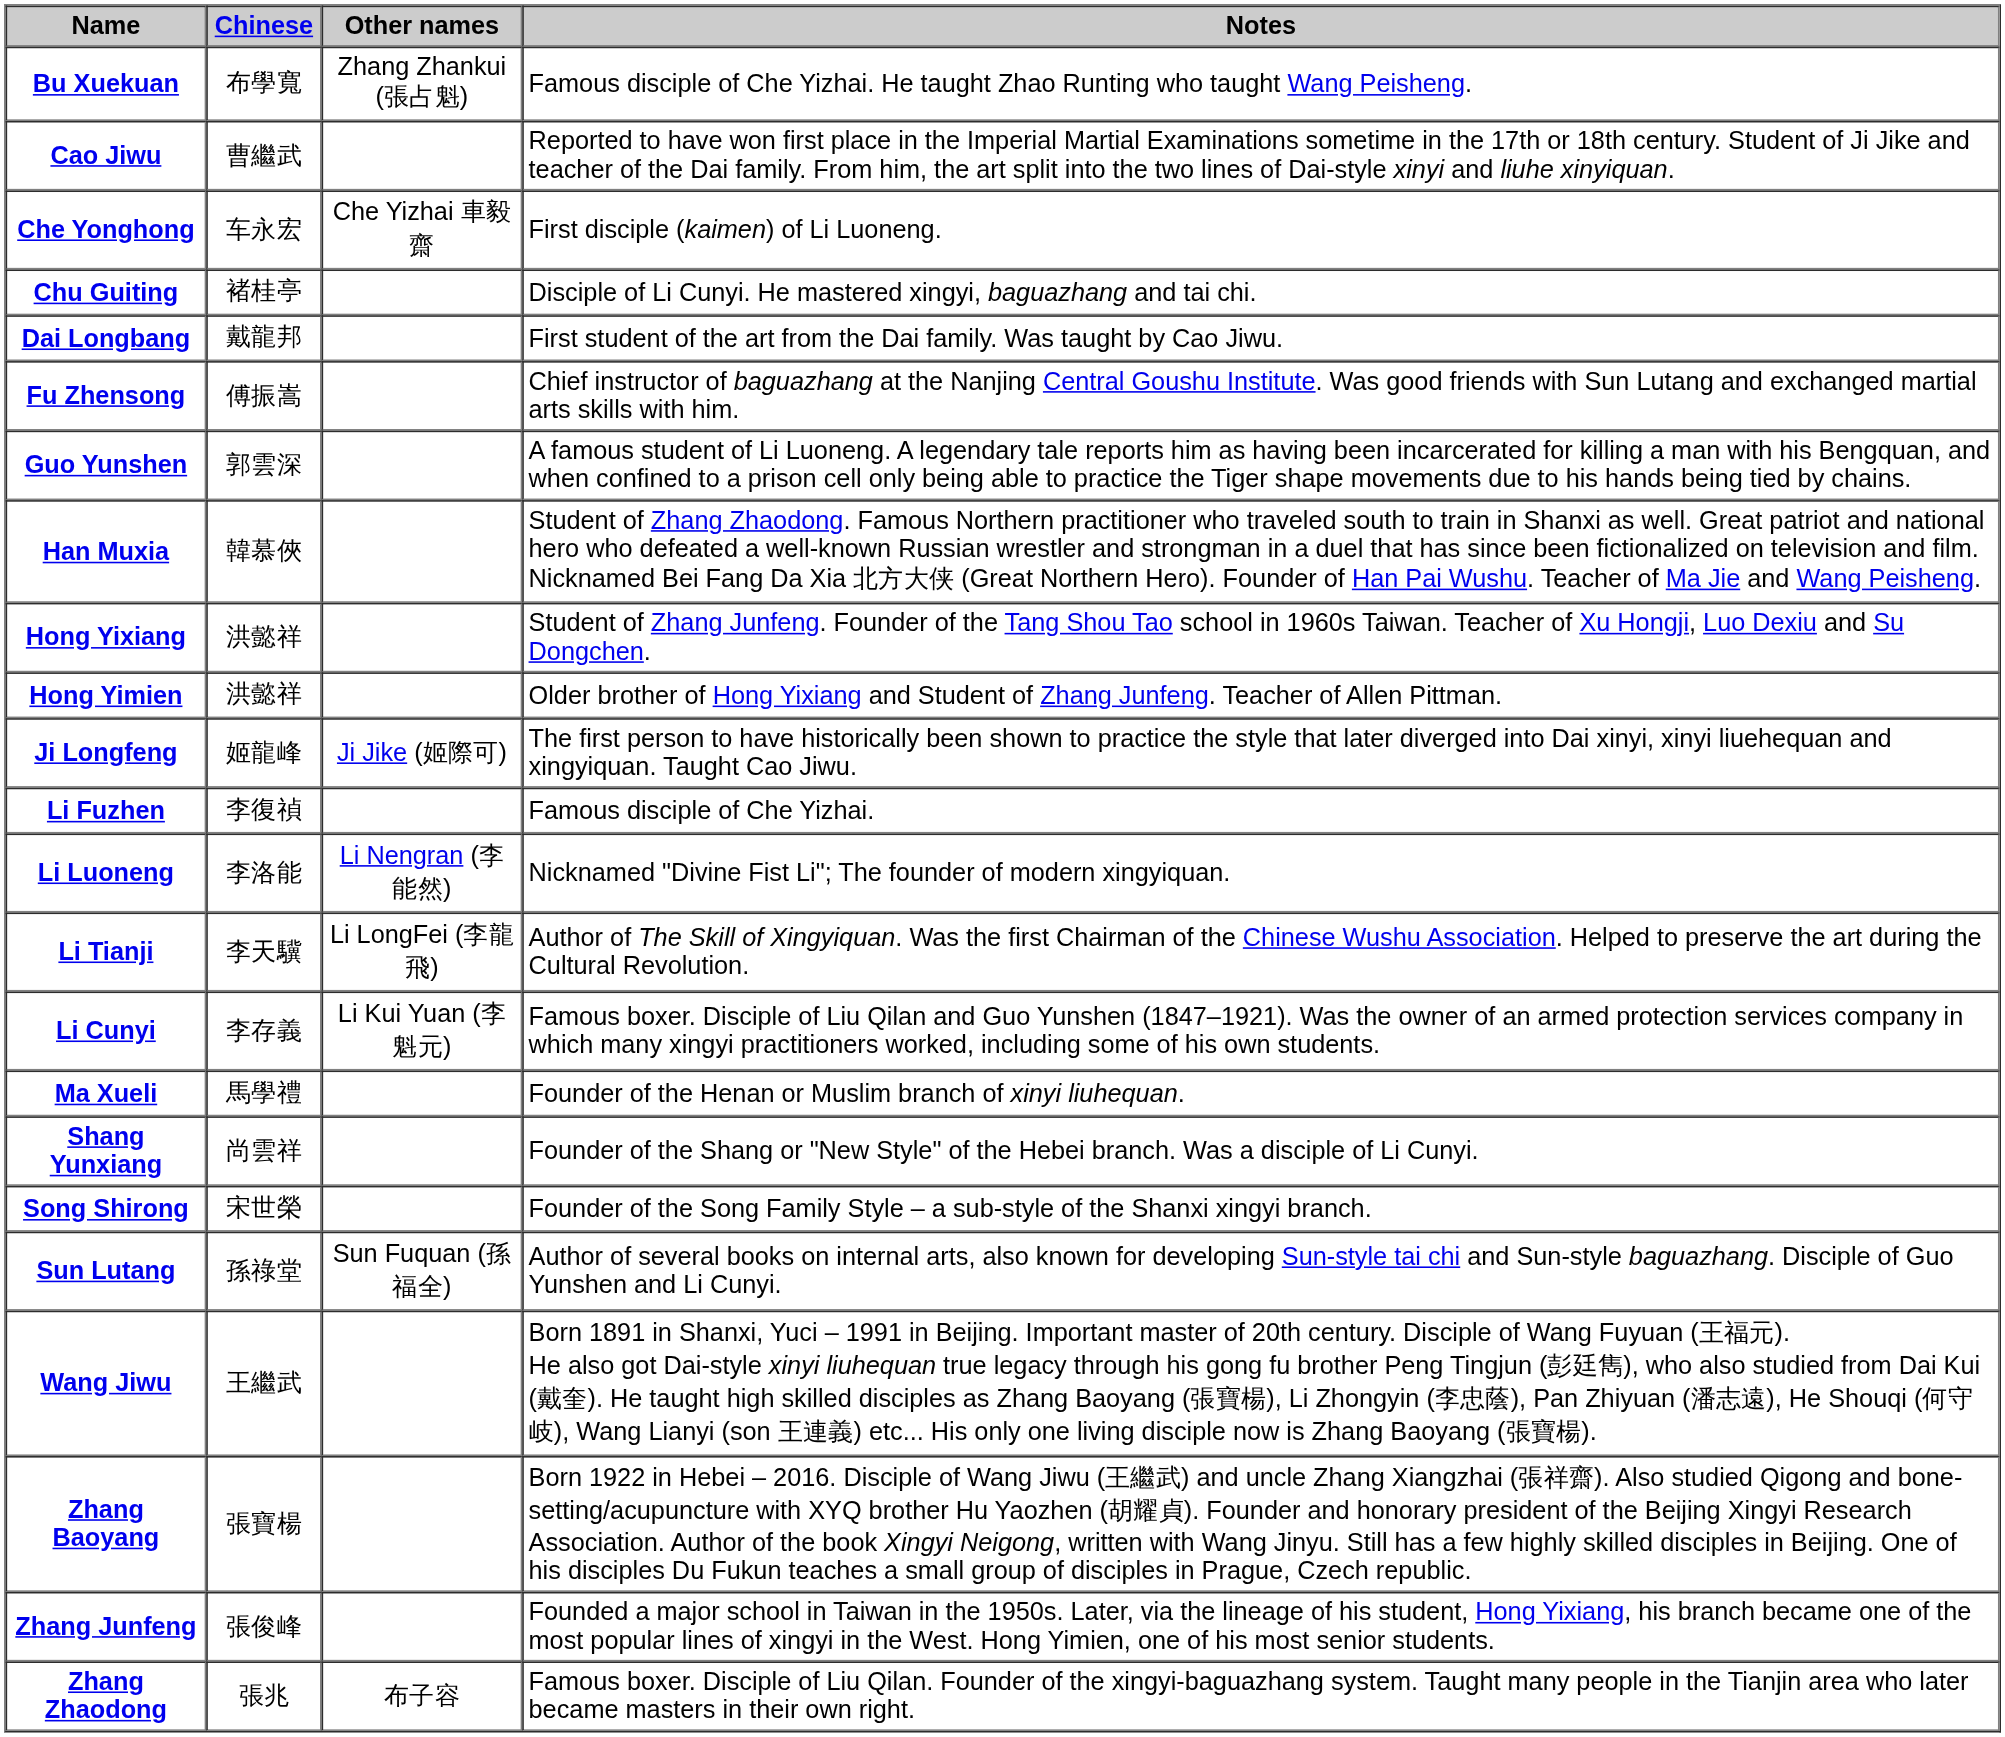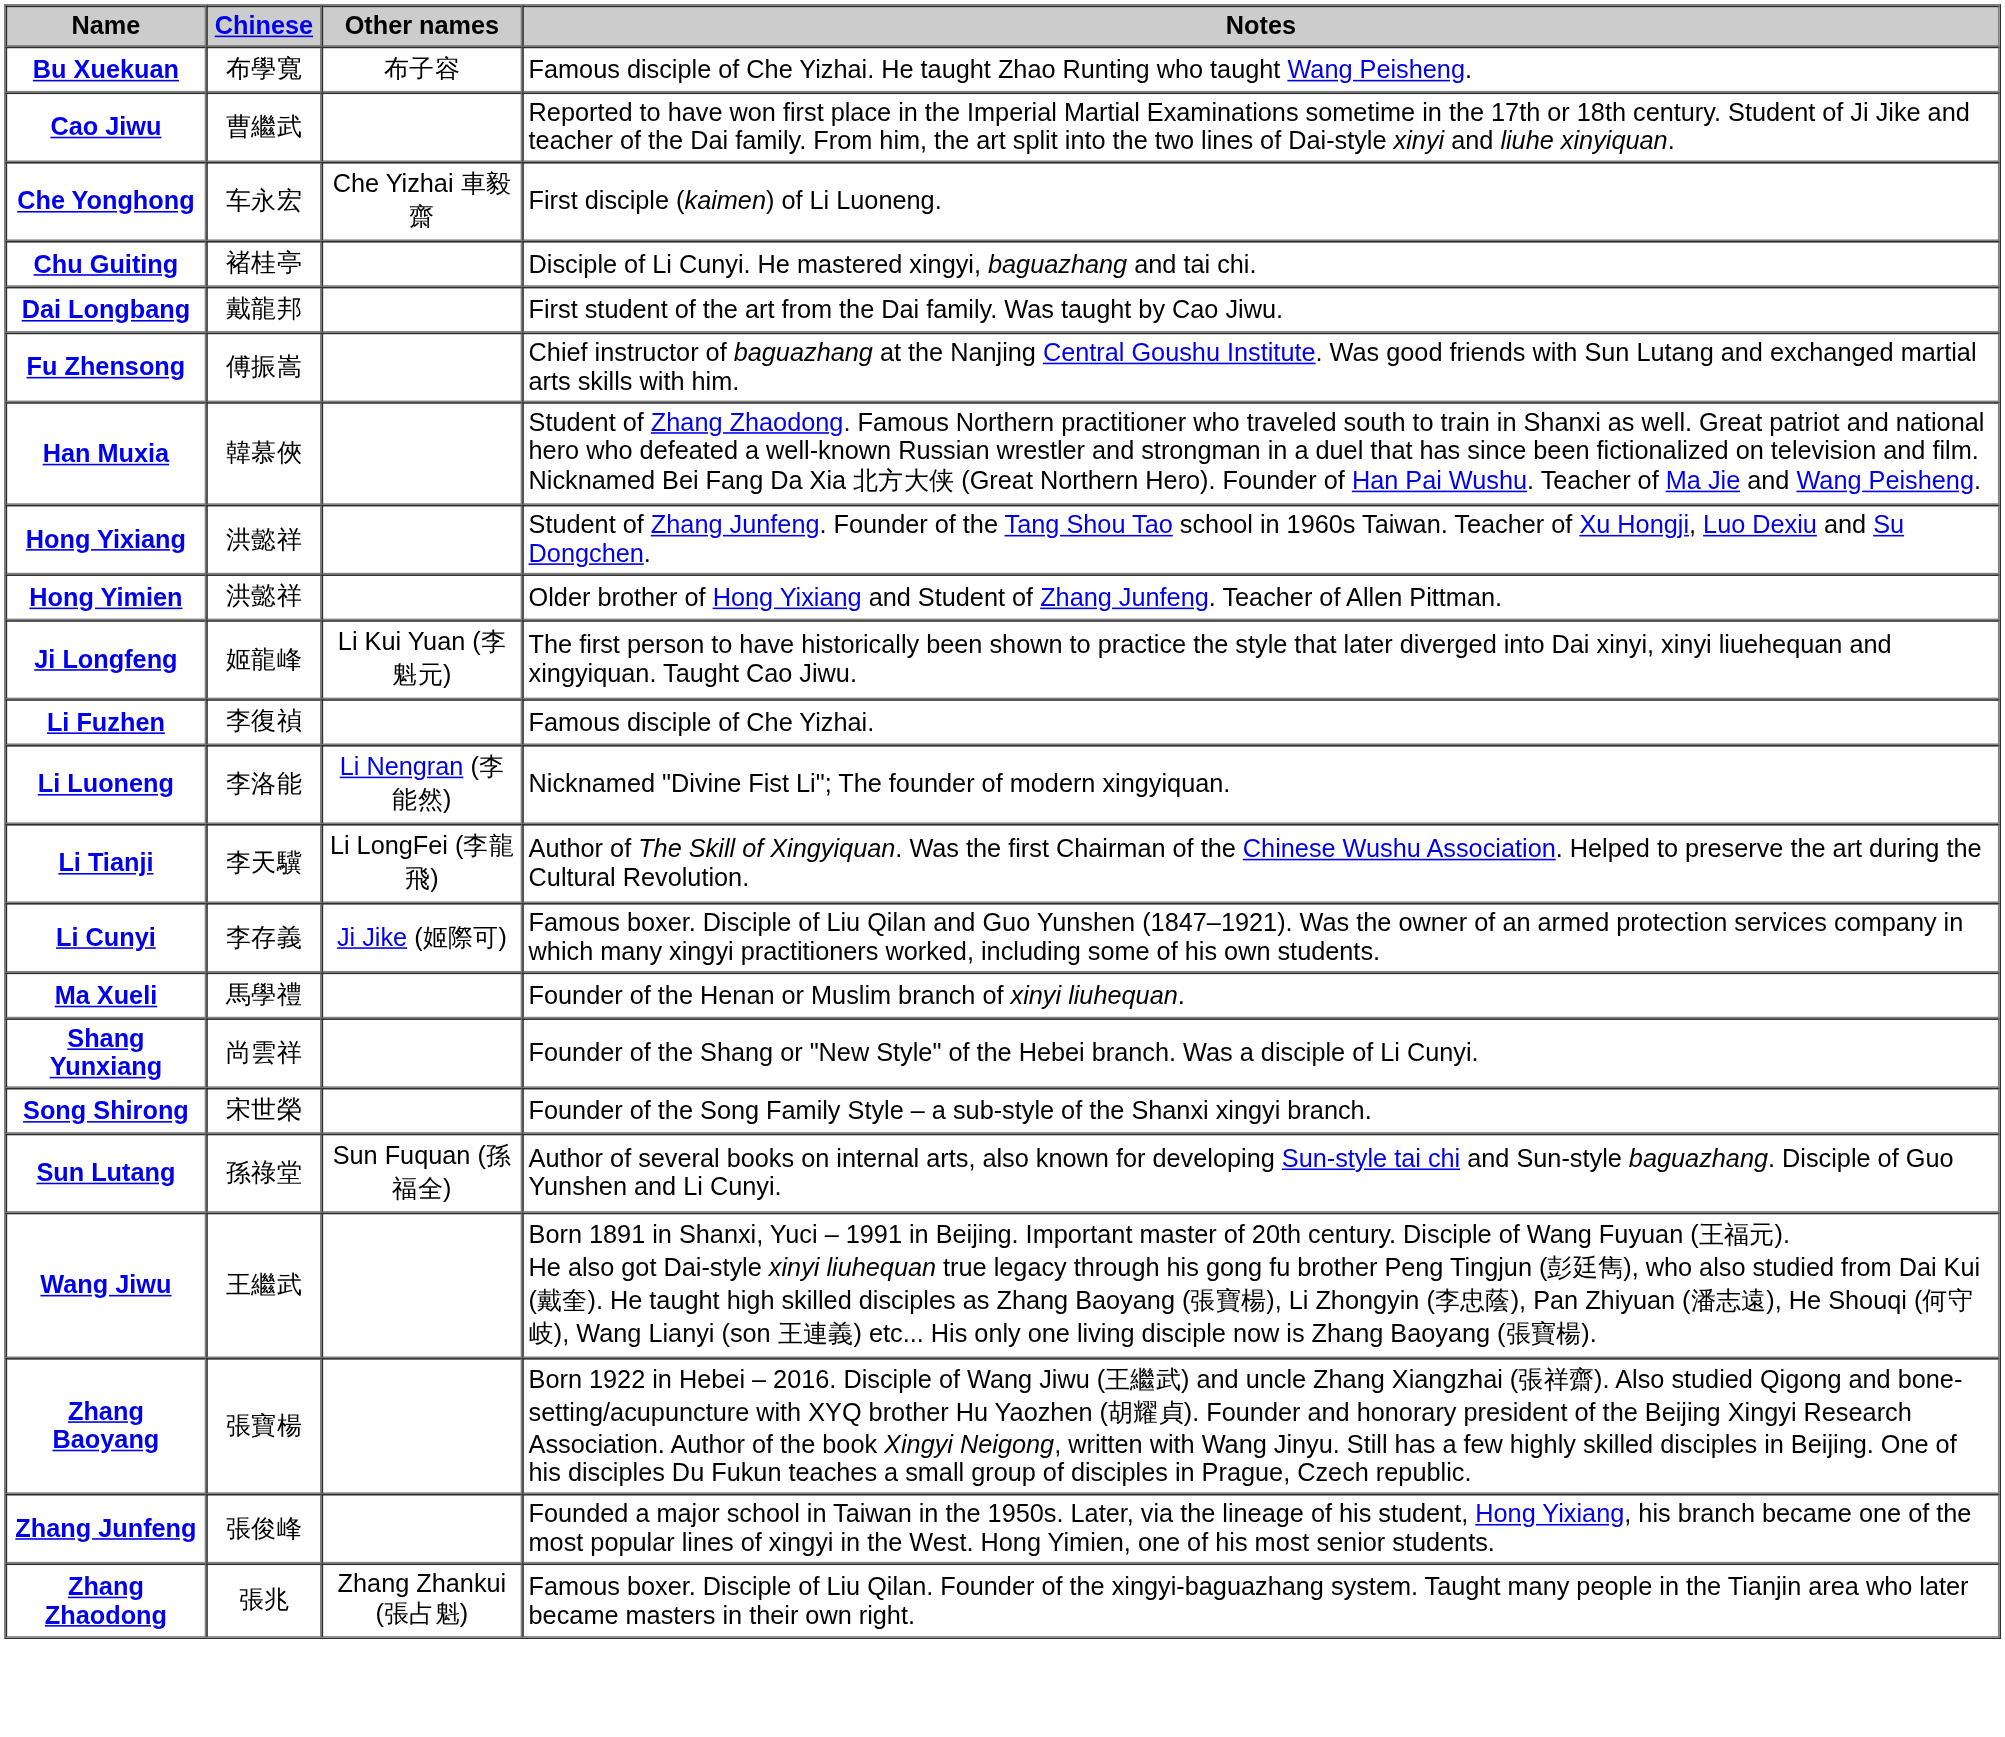 <table style="margin:auto;" border="1" cellspacing="0" cellpadding="3">
 <tr>
 <th style="background:#ccc; width:119px;">Name</th>
 <th style="background:#ccc; width:65px;"><a href='#'>Chinese</a></th>
 <th style="background:#ccc; width:119px;">Other names</th>
 <th style="background:#ccc;">Notes</th>
 </tr>
 <tr>
 <th><a href='#'>Bu Xuekuan</a></th>
 <td align=center>布學寬</td>
-<td align="center">Zhang Zhankui (張占魁)</td>
+<td align=center>布子容</td>
 <td>Famous disciple of Che Yizhai. He taught Zhao Runting who taught <a href='#'>Wang Peisheng</a>.</td>
 </tr>
 <tr>
 <th><a href='#'>Cao Jiwu</a></th>
 <td align=center>曹繼武</td>
 <td></td>
 <td>Reported to have won first place in the Imperial Martial Examinations sometime in the 17th or 18th century. Student of Ji Jike and teacher of the Dai family. From him, the art split into the two lines of Dai-style <em>xinyi</em> and <em>liuhe xinyiquan</em>.</td>
 </tr>
 <tr>
 <th><a href='#'>Che Yonghong</a></th>
 <td align=center>车永宏</td>
 <td align=center>Che Yizhai 車毅齋</td>
 <td>First disciple (<em>kaimen</em>) of Li Luoneng.</td>
 </tr>
 <tr>
 <th><a href='#'>Chu Guiting</a></th>
 <td align=center>褚桂亭</td>
 <td></td>
 <td>Disciple of Li Cunyi. He mastered xingyi, <em>baguazhang</em> and tai chi.</td>
 </tr>
 <tr>
 <th><a href='#'>Dai Longbang</a></th>
 <td align=center>戴龍邦</td>
 <td></td>
 <td>First student of the art from the Dai family. Was taught by Cao Jiwu.</td>
 </tr>
 <tr>
 <th><a href='#'>Fu Zhensong</a></th>
 <td align=center>傅振嵩</td>
 <td align=center></td>
 <td>Chief instructor of <em>baguazhang</em> at the Nanjing <a href='#'>Central Goushu Institute</a>. Was good friends with Sun Lutang and exchanged martial arts skills with him.</td>
 </tr>
 <tr>
-<th><a href='#'>Guo Yunshen</a></th>
-<td align=center>郭雲深</td>
-<td></td>
-<td>A famous student of Li Luoneng. A legendary tale reports him as having been incarcerated for killing a man with his Bengquan, and when confined to a prison cell only being able to practice the Tiger shape movements due to his hands being tied by chains.</td>
-</tr>
-<tr>
 <th><a href='#'>Han Muxia</a></th>
 <td align=center>韓慕俠</td>
 <td align=center></td>
 <td>Student of <a href='#'>Zhang Zhaodong</a>. Famous Northern practitioner who traveled south to train in Shanxi as well. Great patriot and national hero who defeated a well-known Russian wrestler and strongman in a duel that has since been fictionalized on television and film. Nicknamed Bei Fang Da Xia 北方大侠 (Great Northern Hero). Founder of <a href='#'>Han Pai Wushu</a>. Teacher of <a href='#'>Ma Jie</a> and <a href='#'>Wang Peisheng</a>.</td>
 </tr>
 <tr>
 <th><a href='#'>Hong Yixiang</a></th>
 <td align=center>洪懿祥</td>
 <td align=center></td>
 <td>Student of <a href='#'>Zhang Junfeng</a>. Founder of the <a href='#'>Tang Shou Tao</a> school in 1960s Taiwan. Teacher of <a href='#'>Xu Hongji</a>, <a href='#'>Luo Dexiu</a> and <a href='#'>Su Dongchen</a>.</td>
 </tr>
 <tr>
 <th><a href='#'>Hong Yimien</a></th>
 <td align=center>洪懿祥</td>
 <td align=center></td>
 <td>Older brother of <a href='#'>Hong Yixiang</a> and Student of <a href='#'>Zhang Junfeng</a>. Teacher of Allen Pittman.</td>
 </tr>
 <tr>
 <th><a href='#'>Ji Longfeng</a></th>
 <td align=center>姬龍峰</td>
-<td align=center><a href='#'>Ji Jike</a> (姬際可)</td>
+<td align=center>Li Kui Yuan (李魁元)</td>
 <td>The first person to have historically been shown to practice the style that later diverged into Dai xinyi, xinyi liuehequan and xingyiquan. Taught Cao Jiwu.</td>
 </tr>
 <tr>
 <th><a href='#'>Li Fuzhen</a></th>
 <td align=center>李復禎</td>
 <td></td>
 <td>Famous disciple of Che Yizhai.</td>
 </tr>
 <tr>
 <th><a href='#'>Li Luoneng</a></th>
 <td align=center>李洛能</td>
 <td align=center><a href='#'>Li Nengran</a> (李能然)</td>
 <td>Nicknamed "Divine Fist Li"; The founder of modern xingyiquan.</td>
 </tr>
 <tr>
 <th><a href='#'>Li Tianji</a></th>
 <td align=center>李天驥</td>
 <td align=center>Li LongFei (李龍飛)</td>
 <td>Author of <em>The Skill of Xingyiquan</em>. Was the first Chairman of the <a href='#'>Chinese Wushu Association</a>. Helped to preserve the art during the Cultural Revolution.</td>
 </tr>
 <tr>
 <th><a href='#'>Li Cunyi</a></th>
 <td align=center>李存義</td>
-<td align=center>Li Kui Yuan (李魁元)</td>
+<td align=center><a href='#'>Ji Jike</a> (姬際可)</td>
 <td>Famous boxer. Disciple of Liu Qilan and Guo Yunshen (1847–1921). Was the owner of an armed protection services company in which many xingyi practitioners worked, including some of his own students.</td>
 </tr>
 <tr>
 <th><a href='#'>Ma Xueli</a></th>
 <td align=center>馬學禮</td>
 <td></td>
 <td>Founder of the Henan or Muslim branch of <em>xinyi liuhequan</em>.</td>
 </tr>
 <tr>
 <th><a href='#'>Shang Yunxiang</a></th>
 <td align=center>尚雲祥</td>
 <td></td>
 <td>Founder of the Shang or "New Style" of the Hebei branch. Was a disciple of Li Cunyi.</td>
 </tr>
 <tr>
 <th><a href='#'>Song Shirong</a></th>
 <td align=center>宋世榮</td>
 <td></td>
 <td>Founder of the Song Family Style – a sub-style of the Shanxi xingyi branch.</td>
 </tr>
 <tr>
 <th><a href='#'>Sun Lutang</a></th>
 <td align=center>孫祿堂</td>
 <td align=center>Sun Fuquan (孫福全)</td>
 <td>Author of several books on internal arts, also known for developing <a href='#'>Sun-style tai chi</a> and Sun-style <em>baguazhang</em>. Disciple of Guo Yunshen and Li Cunyi.</td>
 </tr>
 <tr>
 <th><a href='#'>Wang Jiwu</a></th>
 <td align=center>王繼武</td>
 <td></td>
 <td>Born 1891 in Shanxi, Yuci – 1991 in Beijing. Important master of 20th century. Disciple of Wang Fuyuan (王福元).<br>He also got Dai-style <em>xinyi liuhequan</em> true legacy through his gong fu brother Peng Tingjun (彭廷雋), who also studied from Dai Kui (戴奎). He taught high skilled disciples as Zhang Baoyang (張寶楊), Li Zhongyin (李忠蔭), Pan Zhiyuan (潘志遠), He Shouqi (何守岐), Wang Lianyi (son 王連義) etc... His only one living disciple now is Zhang Baoyang (張寶楊).</td>
 </tr>
 <tr>
 <th><a href='#'>Zhang Baoyang</a></th>
 <td align=center>張寶楊</td>
 <td></td>
 <td>Born 1922 in Hebei – 2016. Disciple of Wang Jiwu (王繼武) and uncle Zhang Xiangzhai (張祥齋). Also studied Qigong and bone-setting/acupuncture with XYQ brother Hu Yaozhen (胡耀貞). Founder and honorary president of the Beijing Xingyi Research Association. Author of the book <em>Xingyi Neigong</em>, written with Wang Jinyu. Still has a few highly skilled disciples in Beijing. One of his disciples Du Fukun teaches a small group of disciples in Prague, Czech republic.</td>
 </tr>
 <tr>
 <th><a href='#'>Zhang Junfeng</a></th>
 <td align=center>張俊峰</td>
 <td align=center></td>
 <td>Founded a major school in Taiwan in the 1950s. Later, via the lineage of his student, <a href='#'>Hong Yixiang</a>, his branch became one of the most popular lines of xingyi in the West. Hong Yimien, one of his most senior students.</td>
 </tr>
 <tr>
 <th><a href='#'>Zhang Zhaodong</a></th>
 <td align=center>張兆</td>
-<td align=center>布子容</td>
+<td align="center">Zhang Zhankui (張占魁)</td>
 <td>Famous boxer. Disciple of Liu Qilan. Founder of the xingyi-baguazhang system. Taught many people in the Tianjin area who later became masters in their own right.<br></td>
 </tr>
 </table>
